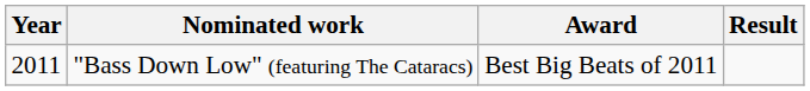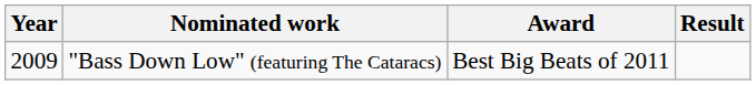 <table class="wikitable">
 <tr>
 <th>Year</th>
 <th>Nominated work</th>
 <th>Award</th>
 <th>Result</th>
 </tr>
 <tr>
-<td>2011</td>
+<td>2009</td>
 <td>"Bass Down Low" <small>(featuring The Cataracs)</small></td>
 <td>Best Big Beats of 2011</td>
 <td></td>
 </tr>
 </table>
